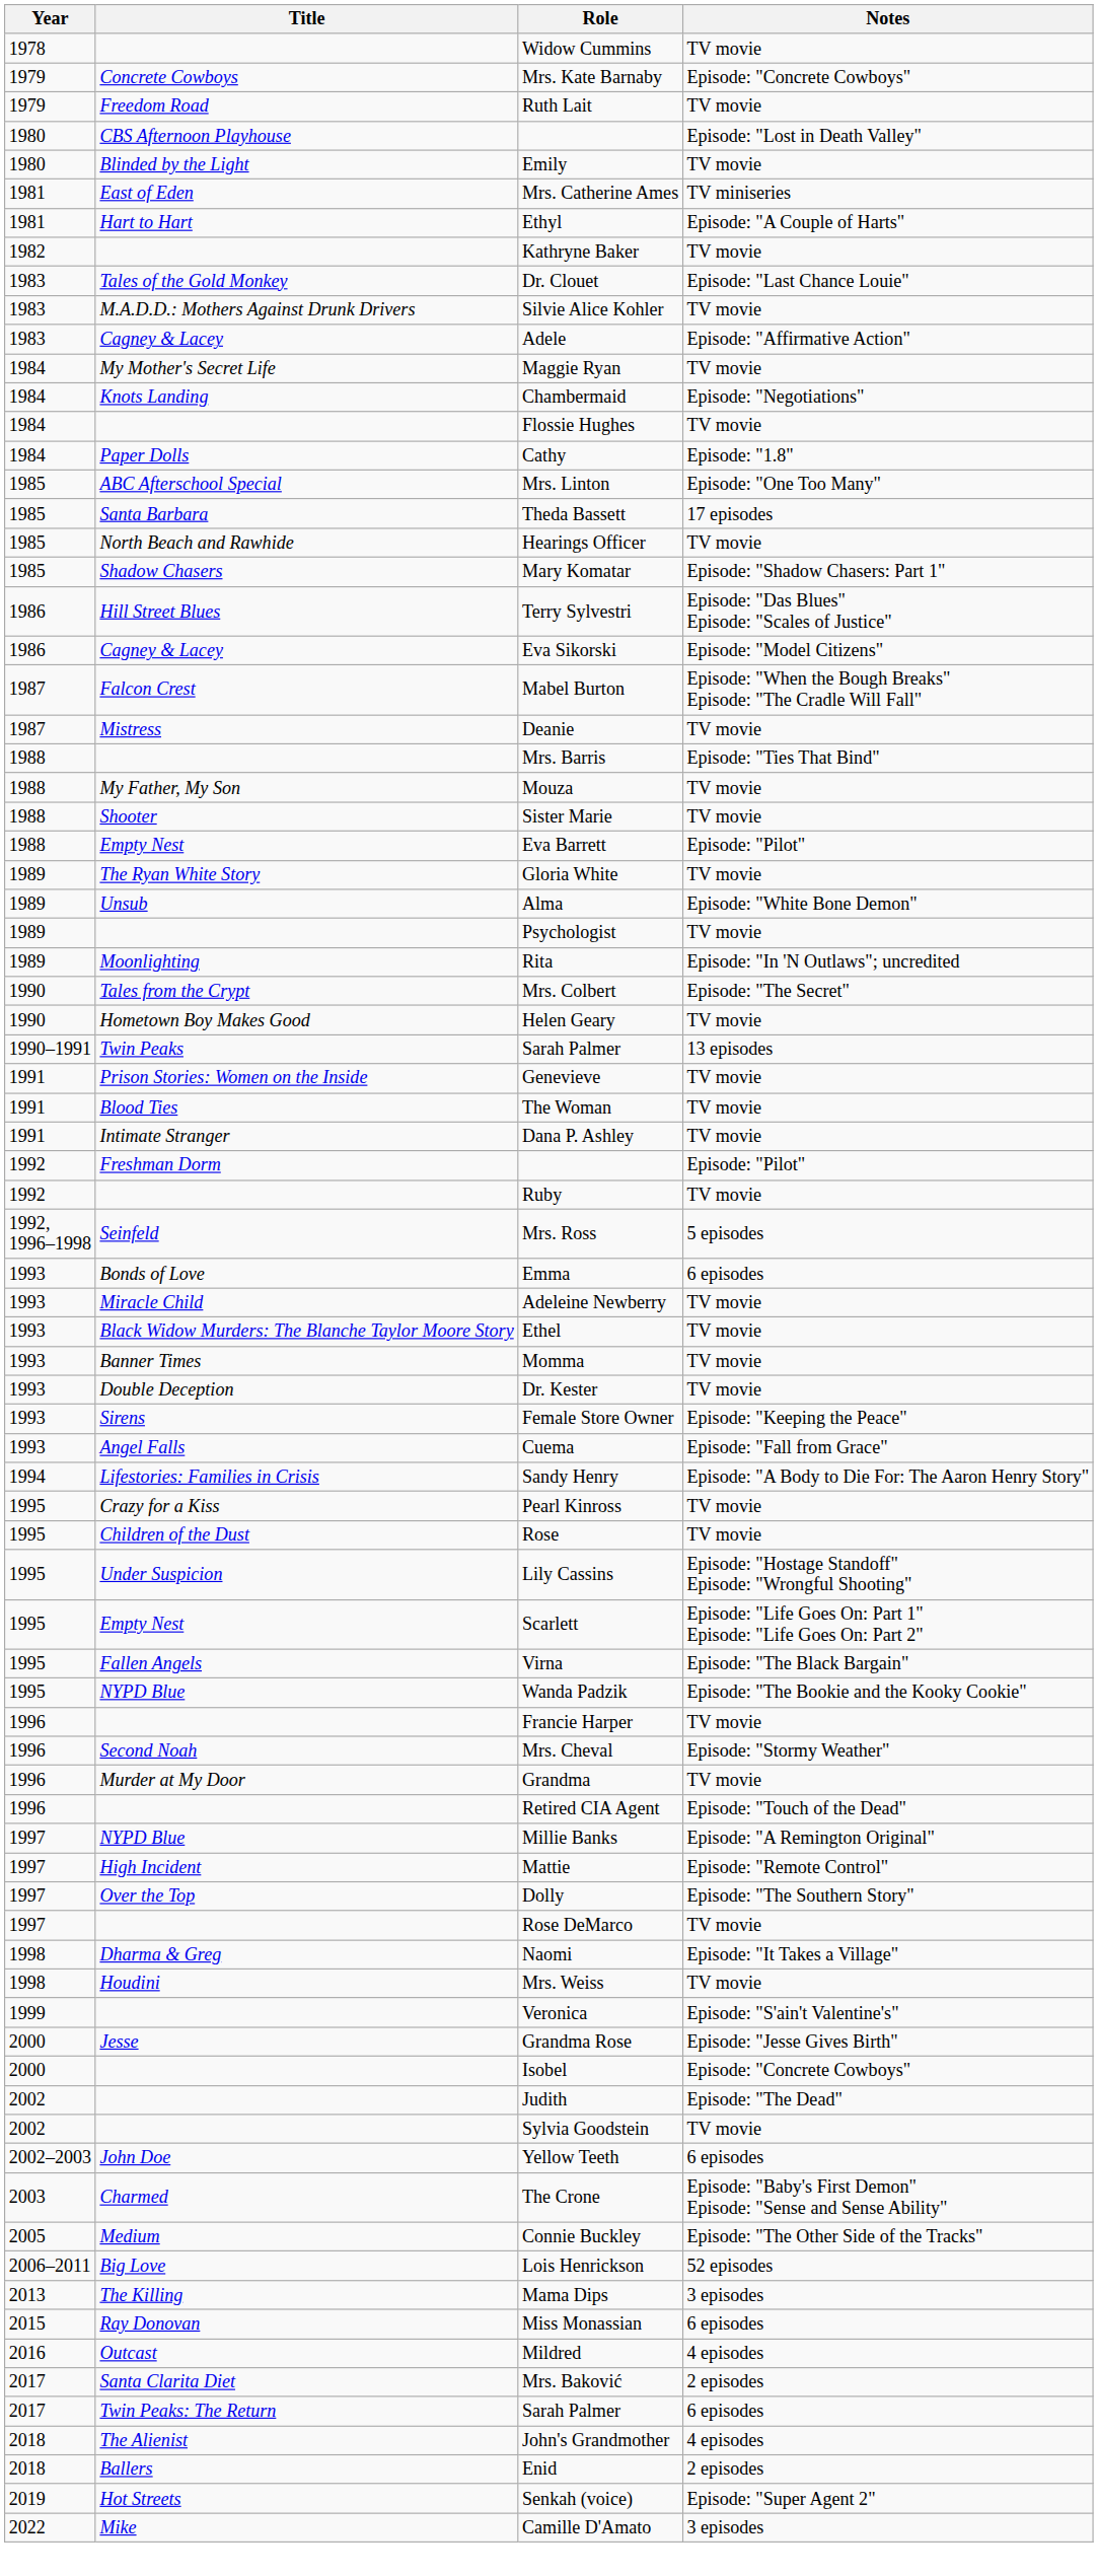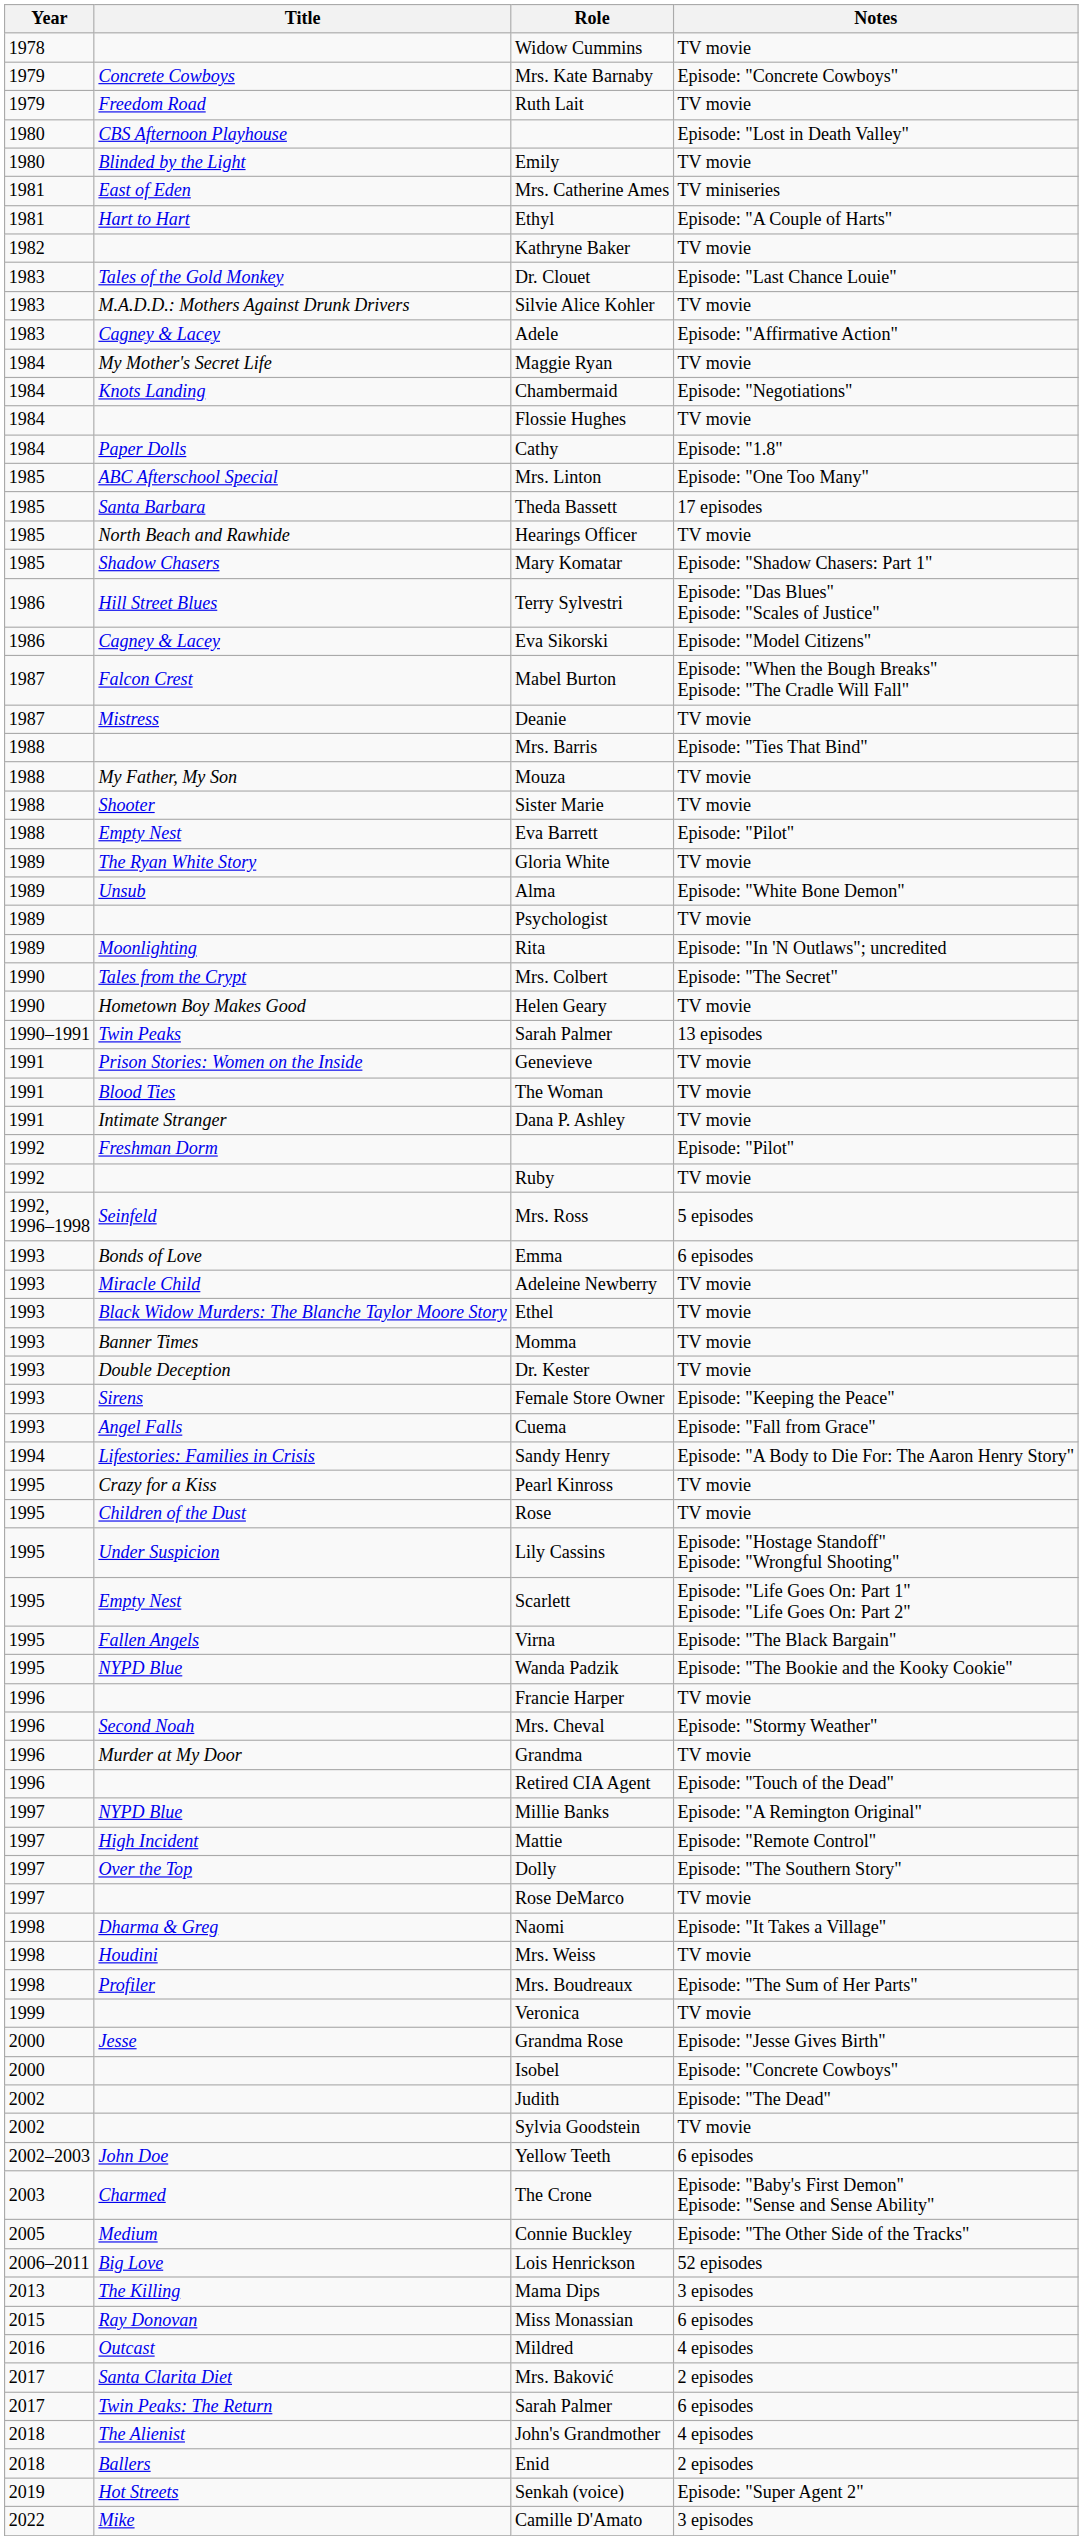 <table class="wikitable sortable">
 <tr>
 <th>Year</th>
 <th>Title</th>
 <th>Role</th>
 <th class="unsortable">Notes</th>
 </tr>
 <tr>
 <td>1978</td>
 <td><em></em></td>
 <td>Widow Cummins</td>
 <td>TV movie</td>
 </tr>
 <tr>
 <td>1979</td>
 <td><em><a href='#'>Concrete Cowboys</a></em></td>
 <td>Mrs. Kate Barnaby</td>
 <td>Episode: "Concrete Cowboys"</td>
 </tr>
 <tr>
 <td>1979</td>
 <td><em><a href='#'>Freedom Road</a></em></td>
 <td>Ruth Lait</td>
 <td>TV movie</td>
 </tr>
 <tr>
 <td>1980</td>
 <td><em><a href='#'>CBS Afternoon Playhouse</a></em></td>
 <td></td>
 <td>Episode: "Lost in Death Valley"</td>
 </tr>
 <tr>
 <td>1980</td>
 <td><em><a href='#'>Blinded by the Light</a></em></td>
 <td>Emily</td>
 <td>TV movie</td>
 </tr>
 <tr>
 <td>1981</td>
 <td><em><a href='#'>East of Eden</a></em></td>
 <td>Mrs. Catherine Ames</td>
 <td>TV miniseries</td>
 </tr>
 <tr>
 <td>1981</td>
 <td><em><a href='#'>Hart to Hart</a></em></td>
 <td>Ethyl</td>
 <td>Episode: "A Couple of Harts"</td>
 </tr>
 <tr>
 <td>1982</td>
 <td><em></em></td>
 <td>Kathryne Baker</td>
 <td>TV movie</td>
 </tr>
 <tr>
 <td>1983</td>
 <td><em><a href='#'>Tales of the Gold Monkey</a></em></td>
 <td>Dr. Clouet</td>
 <td>Episode: "Last Chance Louie"</td>
 </tr>
 <tr>
 <td>1983</td>
 <td><em>M.A.D.D.: Mothers Against Drunk Drivers</em></td>
 <td>Silvie Alice Kohler</td>
 <td>TV movie</td>
 </tr>
 <tr>
 <td>1983</td>
 <td><em><a href='#'>Cagney & Lacey</a></em></td>
 <td>Adele</td>
 <td>Episode: "Affirmative Action"</td>
 </tr>
 <tr>
 <td>1984</td>
 <td><em>My Mother's Secret Life</em></td>
 <td>Maggie Ryan</td>
 <td>TV movie</td>
 </tr>
 <tr>
 <td>1984</td>
 <td><em><a href='#'>Knots Landing</a></em></td>
 <td>Chambermaid</td>
 <td>Episode: "Negotiations"</td>
 </tr>
 <tr>
 <td>1984</td>
 <td><em></em></td>
 <td>Flossie Hughes</td>
 <td>TV movie</td>
 </tr>
 <tr>
 <td>1984</td>
 <td><em><a href='#'>Paper Dolls</a></em></td>
 <td>Cathy</td>
 <td>Episode: "1.8"</td>
 </tr>
 <tr>
 <td>1985</td>
 <td><em><a href='#'>ABC Afterschool Special</a></em></td>
 <td>Mrs. Linton</td>
 <td>Episode: "One Too Many"</td>
 </tr>
 <tr>
 <td>1985</td>
 <td><em><a href='#'>Santa Barbara</a></em></td>
 <td>Theda Bassett</td>
 <td>17 episodes</td>
 </tr>
 <tr>
 <td>1985</td>
 <td><em>North Beach and Rawhide</em></td>
 <td>Hearings Officer</td>
 <td>TV movie</td>
 </tr>
 <tr>
 <td>1985</td>
 <td><em><a href='#'>Shadow Chasers</a></em></td>
 <td>Mary Komatar</td>
 <td>Episode: "Shadow Chasers: Part 1"</td>
 </tr>
 <tr>
 <td>1986</td>
 <td><em><a href='#'>Hill Street Blues</a></em></td>
 <td>Terry Sylvestri</td>
 <td>Episode: "Das Blues"<br>Episode: "Scales of Justice"</td>
 </tr>
 <tr>
 <td>1986</td>
 <td><em><a href='#'>Cagney & Lacey</a></em></td>
 <td>Eva Sikorski</td>
 <td>Episode: "Model Citizens"</td>
 </tr>
 <tr>
 <td>1987</td>
 <td><em><a href='#'>Falcon Crest</a></em></td>
 <td>Mabel Burton</td>
 <td>Episode: "When the Bough Breaks"<br>Episode: "The Cradle Will Fall"</td>
 </tr>
 <tr>
 <td>1987</td>
 <td><em><a href='#'>Mistress</a></em></td>
 <td>Deanie</td>
 <td>TV movie</td>
 </tr>
 <tr>
 <td>1988</td>
 <td><em></em></td>
 <td>Mrs. Barris</td>
 <td>Episode: "Ties That Bind"</td>
 </tr>
 <tr>
 <td>1988</td>
 <td><em>My Father, My Son</em></td>
 <td>Mouza</td>
 <td>TV movie</td>
 </tr>
 <tr>
 <td>1988</td>
 <td><em><a href='#'>Shooter</a></em></td>
 <td>Sister Marie</td>
 <td>TV movie</td>
 </tr>
 <tr>
 <td>1988</td>
 <td><em><a href='#'>Empty Nest</a></em></td>
 <td>Eva Barrett</td>
 <td>Episode: "Pilot"</td>
 </tr>
 <tr>
 <td>1989</td>
 <td><em><a href='#'>The Ryan White Story</a></em></td>
 <td>Gloria White</td>
 <td>TV movie</td>
 </tr>
 <tr>
 <td>1989</td>
 <td><em><a href='#'>Unsub</a></em></td>
 <td>Alma</td>
 <td>Episode: "White Bone Demon"</td>
 </tr>
 <tr>
 <td>1989</td>
 <td><em></em></td>
 <td>Psychologist</td>
 <td>TV movie</td>
 </tr>
 <tr>
 <td>1989</td>
 <td><em><a href='#'>Moonlighting</a></em></td>
 <td>Rita</td>
 <td>Episode: "In 'N Outlaws"; uncredited</td>
 </tr>
 <tr>
 <td>1990</td>
 <td><em><a href='#'>Tales from the Crypt</a></em></td>
 <td>Mrs. Colbert</td>
 <td>Episode: "The Secret"</td>
 </tr>
 <tr>
 <td>1990</td>
 <td><em>Hometown Boy Makes Good</em></td>
 <td>Helen Geary</td>
 <td>TV movie</td>
 </tr>
 <tr>
 <td>1990–1991</td>
 <td><em><a href='#'>Twin Peaks</a></em></td>
 <td>Sarah Palmer</td>
 <td>13 episodes</td>
 </tr>
 <tr>
 <td>1991</td>
 <td><em><a href='#'>Prison Stories: Women on the Inside</a></em></td>
 <td>Genevieve</td>
 <td>TV movie</td>
 </tr>
 <tr>
 <td>1991</td>
 <td><em><a href='#'>Blood Ties</a></em></td>
 <td>The Woman</td>
 <td>TV movie</td>
 </tr>
 <tr>
 <td>1991</td>
 <td><em>Intimate Stranger</em></td>
 <td>Dana P. Ashley</td>
 <td>TV movie</td>
 </tr>
 <tr>
 <td>1992</td>
 <td><em><a href='#'>Freshman Dorm</a></em></td>
 <td></td>
 <td>Episode: "Pilot"</td>
 </tr>
 <tr>
 <td>1992</td>
 <td><em></em></td>
 <td>Ruby</td>
 <td>TV movie</td>
 </tr>
 <tr>
 <td>1992,<br>1996–1998</td>
 <td><em><a href='#'>Seinfeld</a></em></td>
 <td>Mrs. Ross</td>
 <td>5 episodes</td>
 </tr>
 <tr>
 <td>1993</td>
 <td><em>Bonds of Love</em></td>
 <td>Emma</td>
 <td>6 episodes</td>
 </tr>
 <tr>
 <td>1993</td>
 <td><em><a href='#'>Miracle Child</a></em></td>
 <td>Adeleine Newberry</td>
 <td>TV movie</td>
 </tr>
 <tr>
 <td>1993</td>
 <td><em><a href='#'>Black Widow Murders: The Blanche Taylor Moore Story</a></em></td>
 <td>Ethel</td>
 <td>TV movie</td>
 </tr>
 <tr>
 <td>1993</td>
 <td><em>Banner Times</em></td>
 <td>Momma</td>
 <td>TV movie</td>
 </tr>
 <tr>
 <td>1993</td>
 <td><em>Double Deception</em></td>
 <td>Dr. Kester</td>
 <td>TV movie</td>
 </tr>
 <tr>
 <td>1993</td>
 <td><em><a href='#'>Sirens</a></em></td>
 <td>Female Store Owner</td>
 <td>Episode: "Keeping the Peace"</td>
 </tr>
 <tr>
 <td>1993</td>
 <td><em><a href='#'>Angel Falls</a></em></td>
 <td>Cuema</td>
 <td>Episode: "Fall from Grace"</td>
 </tr>
 <tr>
 <td>1994</td>
 <td><em><a href='#'>Lifestories: Families in Crisis</a></em></td>
 <td>Sandy Henry</td>
 <td>Episode: "A Body to Die For: The Aaron Henry Story"</td>
 </tr>
 <tr>
 <td>1995</td>
 <td><em>Crazy for a Kiss</em></td>
 <td>Pearl Kinross</td>
 <td>TV movie</td>
 </tr>
 <tr>
 <td>1995</td>
 <td><em><a href='#'>Children of the Dust</a></em></td>
 <td>Rose</td>
 <td>TV movie</td>
 </tr>
 <tr>
 <td>1995</td>
 <td><em><a href='#'>Under Suspicion</a></em></td>
 <td>Lily Cassins</td>
 <td>Episode: "Hostage Standoff"<br>Episode: "Wrongful Shooting"</td>
 </tr>
 <tr>
 <td>1995</td>
 <td><em><a href='#'>Empty Nest</a></em></td>
 <td>Scarlett</td>
 <td>Episode: "Life Goes On: Part 1"<br>Episode: "Life Goes On: Part 2"</td>
 </tr>
 <tr>
 <td>1995</td>
 <td><em><a href='#'>Fallen Angels</a></em></td>
 <td>Virna</td>
 <td>Episode: "The Black Bargain"</td>
 </tr>
 <tr>
 <td>1995</td>
 <td><em><a href='#'>NYPD Blue</a></em></td>
 <td>Wanda Padzik</td>
 <td>Episode: "The Bookie and the Kooky Cookie"</td>
 </tr>
 <tr>
 <td>1996</td>
 <td><em></em></td>
 <td>Francie Harper</td>
 <td>TV movie</td>
 </tr>
 <tr>
 <td>1996</td>
 <td><em><a href='#'>Second Noah</a></em></td>
 <td>Mrs. Cheval</td>
 <td>Episode: "Stormy Weather"</td>
 </tr>
 <tr>
 <td>1996</td>
 <td><em>Murder at My Door</em></td>
 <td>Grandma</td>
 <td>TV movie</td>
 </tr>
 <tr>
 <td>1996</td>
 <td><em></em></td>
 <td>Retired CIA Agent</td>
 <td>Episode: "Touch of the Dead"</td>
 </tr>
 <tr>
 <td>1997</td>
 <td><em><a href='#'>NYPD Blue</a></em></td>
 <td>Millie Banks</td>
 <td>Episode: "A Remington Original"</td>
 </tr>
 <tr>
 <td>1997</td>
 <td><em><a href='#'>High Incident</a></em></td>
 <td>Mattie</td>
 <td>Episode: "Remote Control"</td>
 </tr>
 <tr>
 <td>1997</td>
 <td><em><a href='#'>Over the Top</a></em></td>
 <td>Dolly</td>
 <td>Episode: "The Southern Story"</td>
 </tr>
 <tr>
 <td>1997</td>
 <td><em></em></td>
 <td>Rose DeMarco</td>
 <td>TV movie</td>
 </tr>
 <tr>
 <td>1998</td>
 <td><em><a href='#'>Dharma & Greg</a></em></td>
 <td>Naomi</td>
 <td>Episode: "It Takes a Village"</td>
 </tr>
 <tr>
 <td>1998</td>
 <td><em><a href='#'>Houdini</a></em></td>
 <td>Mrs. Weiss</td>
 <td>TV movie</td>
 </tr>
 <tr>
+<td>1998</td>
+<td><em><a href='#'>Profiler</a></em></td>
+<td>Mrs. Boudreaux</td>
+<td>Episode: "The Sum of Her Parts"</td>
+</tr>
+<tr>
 <td>1999</td>
 <td><em></em></td>
 <td>Veronica</td>
-<td>Episode: "S'ain't Valentine's"</td>
+<td>TV movie</td>
 </tr>
 <tr>
 <td>2000</td>
 <td><em><a href='#'>Jesse</a></em></td>
 <td>Grandma Rose</td>
 <td>Episode: "Jesse Gives Birth"</td>
 </tr>
 <tr>
 <td>2000</td>
 <td><em></em></td>
 <td>Isobel</td>
 <td>Episode: "Concrete Cowboys"</td>
 </tr>
 <tr>
 <td>2002</td>
 <td><em></em></td>
 <td>Judith</td>
 <td>Episode: "The Dead"</td>
 </tr>
 <tr>
 <td>2002</td>
 <td><em></em></td>
 <td>Sylvia Goodstein</td>
 <td>TV movie</td>
 </tr>
 <tr>
 <td>2002–2003</td>
 <td><em><a href='#'>John Doe</a></em></td>
 <td>Yellow Teeth</td>
 <td>6 episodes</td>
 </tr>
 <tr>
 <td>2003</td>
 <td><em><a href='#'>Charmed</a></em></td>
 <td>The Crone</td>
 <td>Episode: "Baby's First Demon"<br>Episode: "Sense and Sense Ability"</td>
 </tr>
 <tr>
 <td>2005</td>
 <td><em><a href='#'>Medium</a></em></td>
 <td>Connie Buckley</td>
 <td>Episode: "The Other Side of the Tracks"</td>
 </tr>
 <tr>
 <td>2006–2011</td>
 <td><em><a href='#'>Big Love</a></em></td>
 <td>Lois Henrickson</td>
 <td>52 episodes</td>
 </tr>
 <tr>
 <td>2013</td>
 <td><em><a href='#'>The Killing</a></em></td>
 <td>Mama Dips</td>
 <td>3 episodes</td>
 </tr>
 <tr>
 <td>2015</td>
 <td><em><a href='#'>Ray Donovan</a></em></td>
 <td>Miss Monassian</td>
 <td>6 episodes</td>
 </tr>
 <tr>
 <td>2016</td>
 <td><em><a href='#'>Outcast</a></em></td>
 <td>Mildred</td>
 <td>4 episodes</td>
 </tr>
 <tr>
 <td>2017</td>
 <td><em><a href='#'>Santa Clarita Diet</a></em></td>
 <td>Mrs. Baković</td>
 <td>2 episodes</td>
 </tr>
 <tr>
 <td>2017</td>
 <td><em><a href='#'>Twin Peaks: The Return</a></em></td>
 <td>Sarah Palmer</td>
 <td>6 episodes</td>
 </tr>
 <tr>
 <td>2018</td>
 <td><em><a href='#'>The Alienist</a></em></td>
 <td>John's Grandmother</td>
 <td>4 episodes</td>
 </tr>
 <tr>
 <td>2018</td>
 <td><em><a href='#'>Ballers</a></em></td>
 <td>Enid</td>
 <td>2 episodes</td>
 </tr>
 <tr>
 <td>2019</td>
 <td><em><a href='#'>Hot Streets</a></em></td>
 <td>Senkah (voice)</td>
 <td>Episode: "Super Agent 2"</td>
 </tr>
 <tr>
 <td>2022</td>
 <td><em><a href='#'>Mike</a></em></td>
 <td>Camille D'Amato</td>
 <td>3 episodes</td>
 </tr>
 </table>
